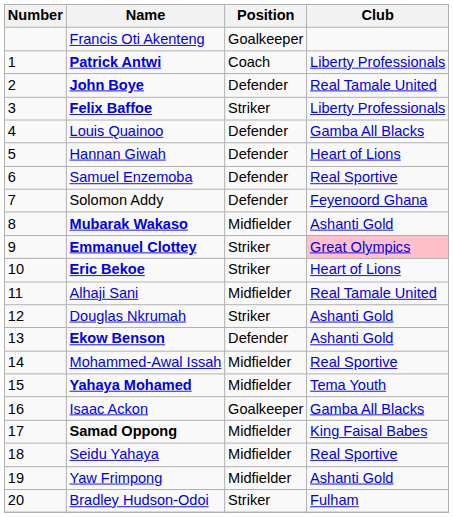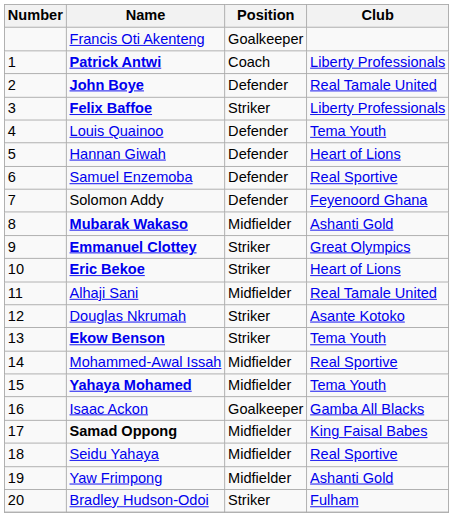 <table class="wikitable">
 <tr>
 <th>Number</th>
 <th>Name</th>
 <th>Position</th>
 <th>Club</th>
 </tr>
 <tr>
 <td></td>
 <td><a href='#'>Francis Oti Akenteng</a></td>
 <td>Goalkeeper</td>
 <td></td>
 </tr>
 <tr>
 <td>1</td>
 <td><strong><a href='#'>Patrick Antwi</a></strong></td>
 <td>Coach</td>
 <td> <a href='#'>Liberty Professionals</a></td>
 </tr>
 <tr>
 <td>2</td>
 <td><strong><a href='#'>John Boye</a></strong></td>
 <td>Defender</td>
 <td> <a href='#'>Real Tamale United</a></td>
 </tr>
 <tr>
 <td>3</td>
 <td><strong><a href='#'>Felix Baffoe</a></strong></td>
 <td>Striker</td>
 <td> <a href='#'>Liberty Professionals</a></td>
 </tr>
 <tr>
 <td>4</td>
 <td><a href='#'>Louis Quainoo</a></td>
 <td>Defender</td>
-<td> <a href='#'>Gamba All Blacks</a></td>
+<td> <a href='#'>Tema Youth</a></td>
 </tr>
 <tr>
 <td>5</td>
 <td><a href='#'>Hannan Giwah</a></td>
 <td>Defender</td>
 <td> <a href='#'>Heart of Lions</a></td>
 </tr>
 <tr>
 <td>6</td>
 <td><a href='#'>Samuel Enzemoba</a></td>
 <td>Defender</td>
 <td> <a href='#'>Real Sportive</a></td>
 </tr>
 <tr>
 <td>7</td>
 <td>Solomon Addy</td>
 <td>Defender</td>
 <td> <a href='#'>Feyenoord Ghana</a></td>
 </tr>
 <tr>
 <td>8</td>
 <td><strong><a href='#'>Mubarak Wakaso</a></strong></td>
 <td>Midfielder</td>
 <td> <a href='#'>Ashanti Gold</a></td>
 </tr>
 <tr>
 <td>9</td>
 <td><strong><a href='#'>Emmanuel Clottey</a></strong></td>
 <td>Striker</td>
-<td style="background: pink;"> <a href='#'>Great Olympics</a></td>
+<td> <a href='#'>Great Olympics</a></td>
 </tr>
 <tr>
 <td>10</td>
 <td><strong><a href='#'>Eric Bekoe</a></strong></td>
 <td>Striker</td>
 <td> <a href='#'>Heart of Lions</a></td>
 </tr>
 <tr>
 <td>11</td>
 <td><a href='#'>Alhaji Sani</a></td>
 <td>Midfielder</td>
 <td> <a href='#'>Real Tamale United</a></td>
 </tr>
 <tr>
 <td>12</td>
 <td><a href='#'>Douglas Nkrumah</a></td>
 <td>Striker</td>
-<td> <a href='#'>Ashanti Gold</a></td>
+<td> <a href='#'>Asante Kotoko</a></td>
 </tr>
 <tr>
 <td>13</td>
 <td><strong><a href='#'>Ekow Benson</a></strong></td>
-<td>Defender</td>
-<td> <a href='#'>Ashanti Gold</a></td>
+<td>Striker</td>
+<td> <a href='#'>Tema Youth</a></td>
 </tr>
 <tr>
 <td>14</td>
 <td><a href='#'>Mohammed-Awal Issah</a></td>
 <td>Midfielder</td>
 <td> <a href='#'>Real Sportive</a></td>
 </tr>
 <tr>
 <td>15</td>
 <td><strong><a href='#'>Yahaya Mohamed</a></strong></td>
 <td>Midfielder</td>
 <td> <a href='#'>Tema Youth</a></td>
 </tr>
 <tr>
 <td>16</td>
 <td><a href='#'>Isaac Ackon</a></td>
 <td>Goalkeeper</td>
 <td> <a href='#'>Gamba All Blacks</a></td>
 </tr>
 <tr>
 <td>17</td>
 <td><strong>Samad Oppong</strong></td>
 <td>Midfielder</td>
 <td> <a href='#'>King Faisal Babes</a></td>
 </tr>
 <tr>
 <td>18</td>
 <td><a href='#'>Seidu Yahaya</a></td>
 <td>Midfielder</td>
 <td> <a href='#'>Real Sportive</a></td>
 </tr>
 <tr>
 <td>19</td>
 <td><a href='#'>Yaw Frimpong</a></td>
 <td>Midfielder</td>
 <td> <a href='#'>Ashanti Gold</a></td>
 </tr>
 <tr>
 <td>20</td>
 <td><a href='#'>Bradley Hudson-Odoi</a></td>
 <td>Striker</td>
 <td> <a href='#'>Fulham</a></td>
 </tr>
 <tr>
 </tr>
 </table>
